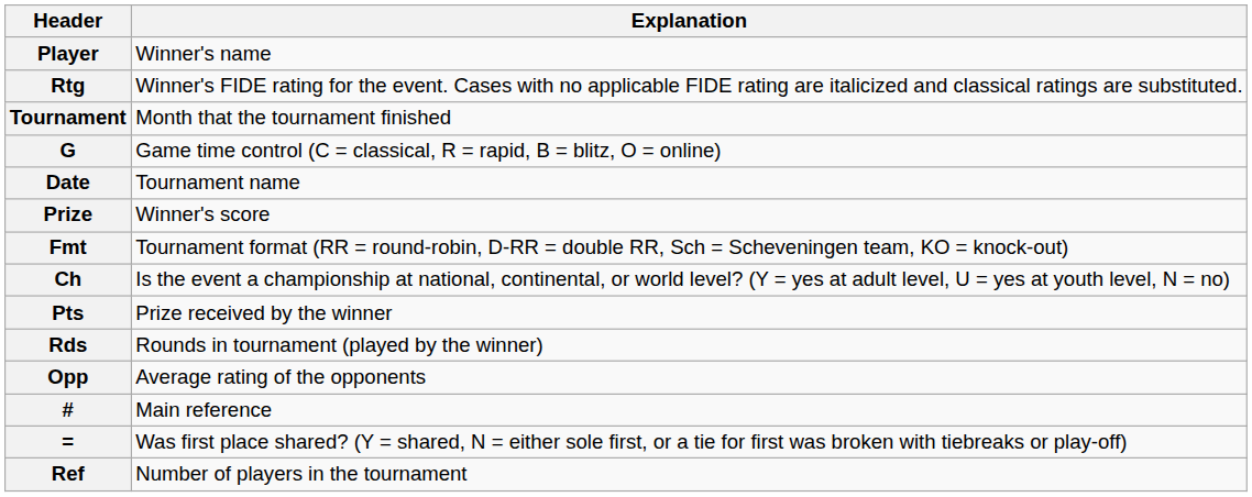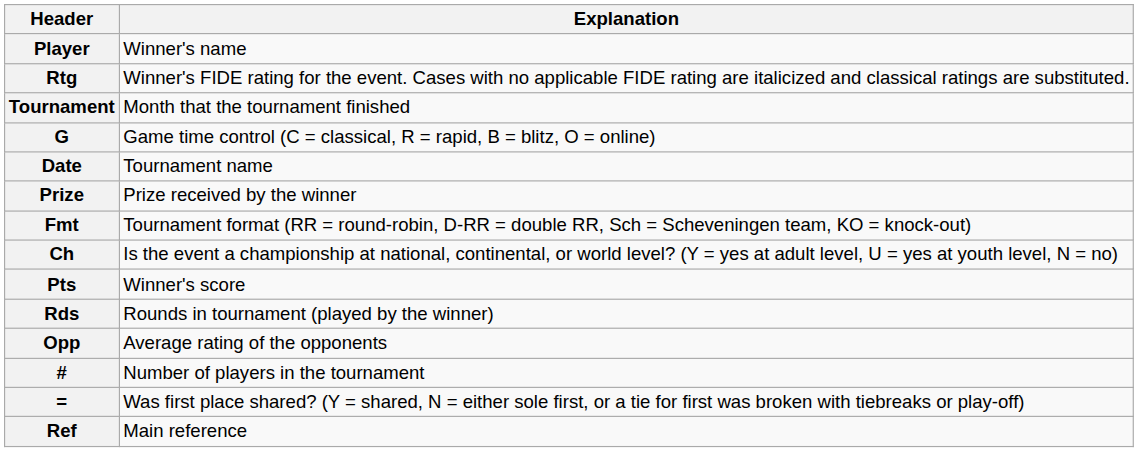 <table class="wikitable">
 <tr>
 <th scope="col" width = 90>Header</th>
 <th scope="col">Explanation</th>
 </tr>
 <tr>
 <th scope="row">Player</th>
 <td>Winner's name</td>
 </tr>
 <tr>
 <th scope="row">Rtg</th>
 <td>Winner's FIDE rating for the event. Cases with no applicable FIDE rating are italicized and classical ratings are substituted.</td>
 </tr>
 <tr>
 <th scope="row">Tournament</th>
 <td>Month that the tournament finished</td>
 </tr>
 <tr>
 <th scope="row">G</th>
 <td>Game time control (C = classical, R = rapid, B = blitz, O = online)</td>
 </tr>
 <tr>
 <th scope="row">Date</th>
 <td>Tournament name</td>
 </tr>
 <tr>
 <th scope="row">Prize</th>
-<td>Winner's score</td>
+<td>Prize received by the winner</td>
 </tr>
 <tr>
 <th scope="row">Fmt</th>
 <td>Tournament format (RR = round-robin, D-RR = double RR, Sch = Scheveningen team, KO = knock-out)</td>
 </tr>
 <tr>
 <th scope="row">Ch</th>
 <td>Is the event a championship at national, continental, or world level? (Y = yes at adult level, U = yes at youth level, N = no)</td>
 </tr>
 <tr>
 <th scope="row">Pts</th>
-<td>Prize received by the winner</td>
+<td>Winner's score</td>
 </tr>
 <tr>
 <th scope="row">Rds</th>
 <td>Rounds in tournament (played by the winner)</td>
 </tr>
 <tr>
 <th scope="row">Opp</th>
 <td>Average rating of the opponents</td>
 </tr>
 <tr>
 <th scope="row">#</th>
-<td>Main reference</td>
+<td>Number of players in the tournament</td>
 </tr>
 <tr>
 <th scope="row">=</th>
 <td>Was first place shared? (Y = shared, N = either sole first, or a tie for first was broken with tiebreaks or play-off)</td>
 </tr>
 <tr>
 <th scope="row">Ref</th>
-<td>Number of players in the tournament</td>
+<td>Main reference</td>
 </tr>
 </table>
